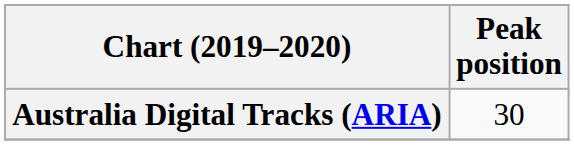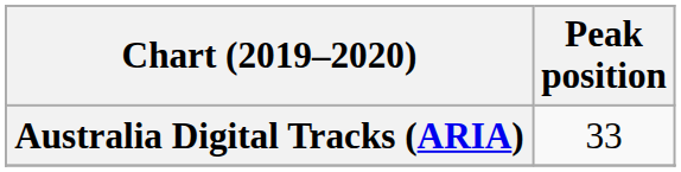 <table class="wikitable sortable plainrowheaders" style="text-align:center">
 <tr>
 <th scope="col">Chart (2019–2020)</th>
 <th scope="col">Peak<br>position</th>
 </tr>
 <tr>
 <th scope="row">Australia Digital Tracks (<a href='#'>ARIA</a>)</th>
-<td>30</td>
+<td>33</td>
 </tr>
 <tr>
 </tr>
 <tr>
 </tr>
 <tr>
 </tr>
 </table>
